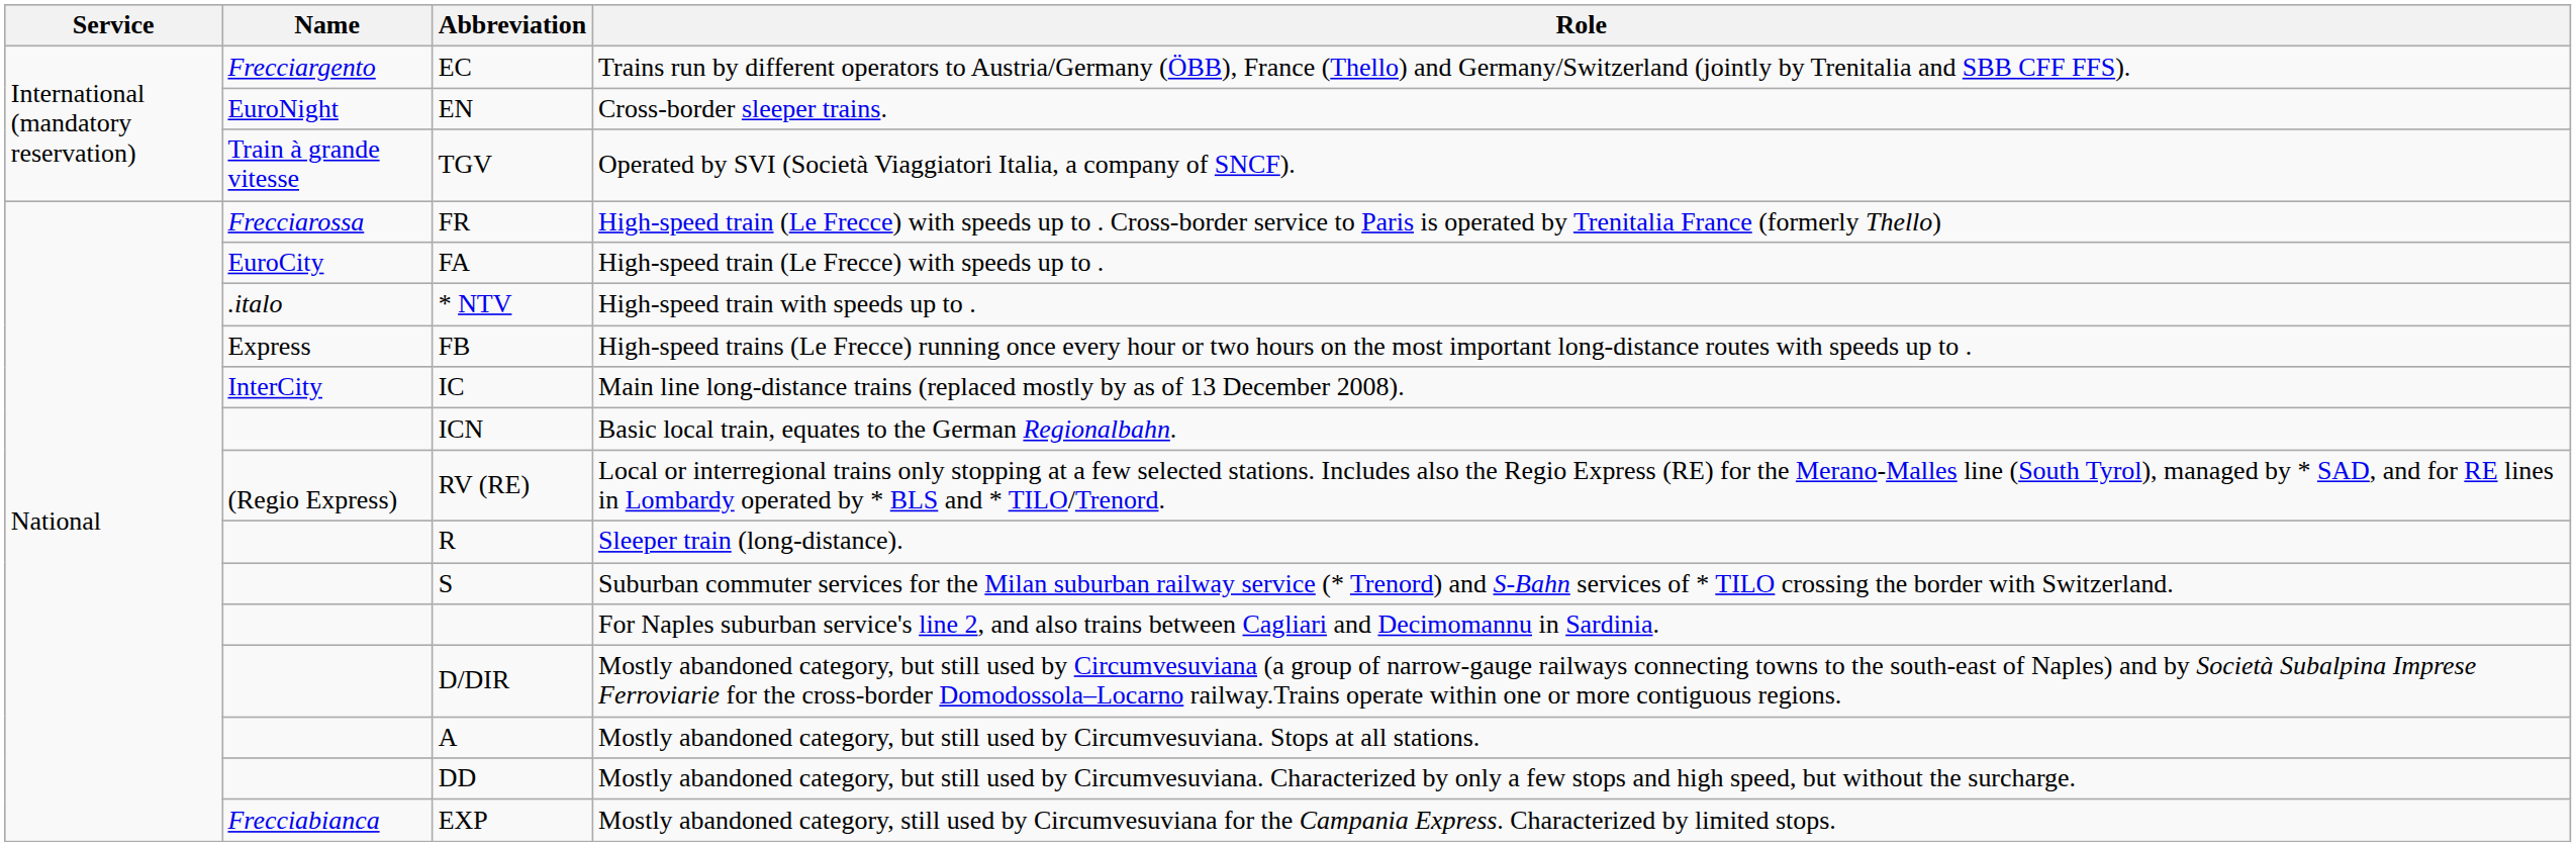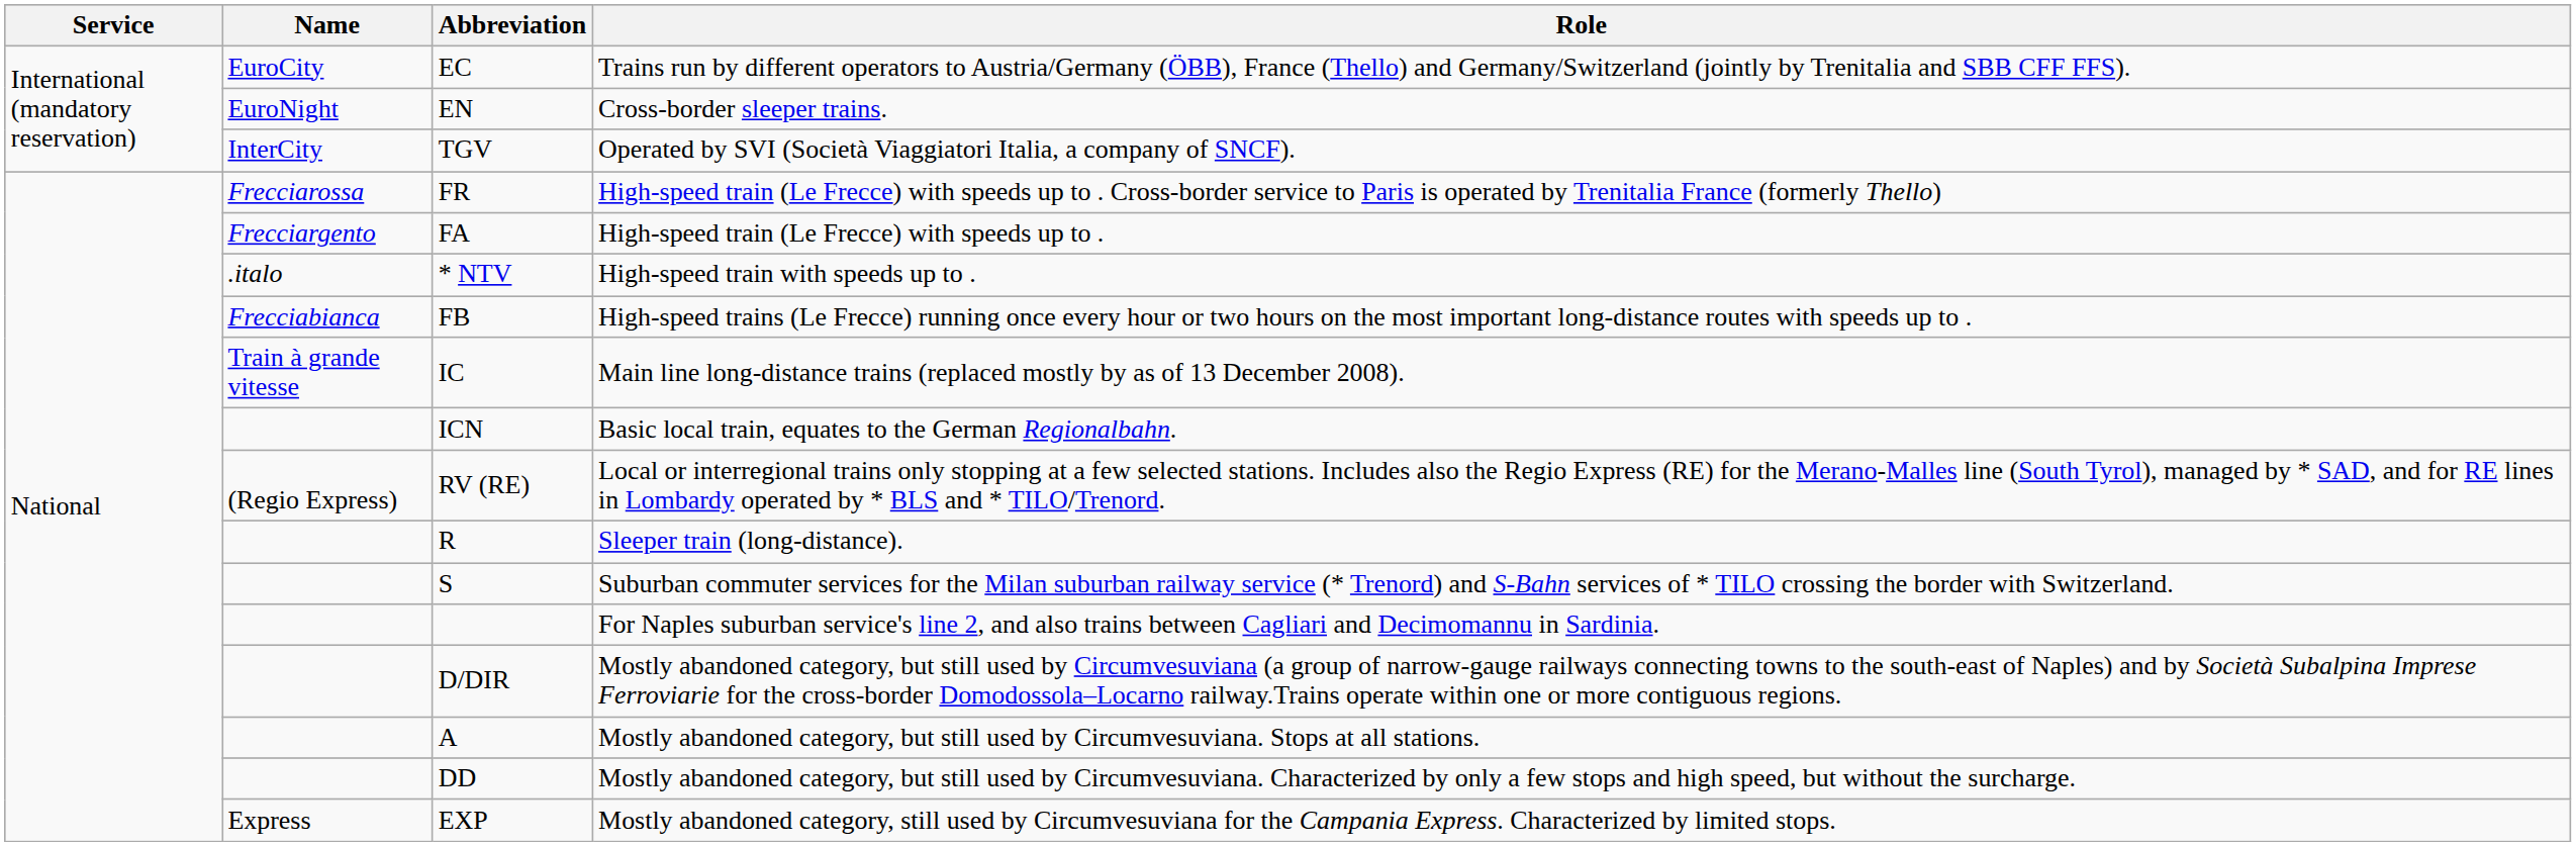 <table class="wikitable">
 <tr>
 <th>Service</th>
 <th>Name</th>
 <th>Abbreviation</th>
 <th>Role</th>
 </tr>
 <tr>
 <td rowspan="3">International<br>(mandatory reservation)</td>
-<td><em><a href='#'>Frecciargento</a></em></td>
+<td><a href='#'>EuroCity</a></td>
 <td>EC</td>
 <td>Trains run by different operators to Austria/Germany (<a href='#'>ÖBB</a>), France  (<a href='#'>Thello</a>) and Germany/Switzerland (jointly by Trenitalia and <a href='#'>SBB CFF FFS</a>).</td>
 </tr>
 <tr>
 <td><a href='#'>EuroNight</a></td>
 <td>EN</td>
 <td>Cross-border <a href='#'>sleeper trains</a>.</td>
 </tr>
 <tr>
-<td><a href='#'>Train à grande vitesse</a></td>
+<td><a href='#'>InterCity</a></td>
 <td>TGV</td>
 <td>Operated by SVI (Società Viaggiatori Italia, a company of <a href='#'>SNCF</a>).</td>
 </tr>
 <tr>
 <td rowspan="14">National</td>
 <td><em><a href='#'>Frecciarossa</a></em></td>
 <td>FR</td>
 <td><a href='#'>High-speed train</a> (<a href='#'>Le Frecce</a>) with speeds up to . Cross-border service to <a href='#'>Paris</a> is operated by <a href='#'>Trenitalia France</a> (formerly <em>Thello</em>)</td>
 </tr>
 <tr>
-<td><a href='#'>EuroCity</a></td>
+<td><em><a href='#'>Frecciargento</a></em></td>
 <td>FA</td>
 <td>High-speed train (Le Frecce) with speeds up to .</td>
 </tr>
 <tr>
 <td><em>.italo</em></td>
 <td>* <a href='#'>NTV</a></td>
 <td>High-speed train with speeds up to .</td>
 </tr>
 <tr>
-<td>Express</td>
+<td><em><a href='#'>Frecciabianca</a></em></td>
 <td>FB</td>
 <td>High-speed trains (Le Frecce) running once every hour or two hours on the most important long-distance routes with speeds up to .</td>
 </tr>
 <tr>
-<td><a href='#'>InterCity</a></td>
+<td><a href='#'>Train à grande vitesse</a></td>
 <td>IC</td>
 <td>Main line long-distance trains (replaced mostly by  as of 13 December 2008).</td>
 </tr>
 <tr>
 <td></td>
 <td>ICN</td>
 <td>Basic local train, equates to the German <em><a href='#'>Regionalbahn</a></em>.</td>
 </tr>
 <tr>
 <td><br>(Regio Express)</td>
 <td>RV (RE)</td>
 <td>Local or interregional trains only stopping at a few selected stations. Includes also the Regio Express (RE) for the <a href='#'>Merano</a>-<a href='#'>Malles</a> line (<a href='#'>South Tyrol</a>), managed by * <a href='#'>SAD</a>, and for <a href='#'>RE</a> lines in <a href='#'>Lombardy</a> operated by * <a href='#'>BLS</a> and * <a href='#'>TILO</a>/<a href='#'>Trenord</a>.</td>
 </tr>
 <tr>
 <td></td>
 <td>R</td>
 <td><a href='#'>Sleeper train</a> (long-distance).</td>
 </tr>
 <tr>
 <td></td>
 <td>S</td>
 <td>Suburban commuter services for the <a href='#'>Milan suburban railway service</a> (* <a href='#'>Trenord</a>) and <em><a href='#'>S-Bahn</a></em> services of * <a href='#'>TILO</a> crossing the border with Switzerland.</td>
 </tr>
 <tr>
 <td></td>
 <td></td>
 <td>For Naples suburban service's <a href='#'>line 2</a>, and also trains between <a href='#'>Cagliari</a> and <a href='#'>Decimomannu</a> in <a href='#'>Sardinia</a>.</td>
 </tr>
 <tr>
 <td></td>
 <td>D/DIR</td>
 <td>Mostly abandoned category, but still used by <a href='#'>Circumvesuviana</a> (a group of narrow-gauge railways connecting towns to the south-east of Naples) and by <em>Società Subalpina Imprese Ferroviarie</em> for the cross-border <a href='#'>Domodossola–Locarno</a> railway.Trains operate within one or more contiguous regions.</td>
 </tr>
 <tr>
 <td></td>
 <td>A</td>
 <td>Mostly abandoned category, but still used by Circumvesuviana. Stops at all stations.</td>
 </tr>
 <tr>
 <td></td>
 <td>DD</td>
 <td>Mostly abandoned category, but still used by Circumvesuviana. Characterized by only a few stops and high speed, but without the surcharge.</td>
 </tr>
 <tr>
-<td><em><a href='#'>Frecciabianca</a></em></td>
+<td>Express</td>
 <td>EXP</td>
 <td>Mostly abandoned category, still used by Circumvesuviana for the <em>Campania Express</em>. Characterized by limited stops.</td>
 </tr>
 </table>
